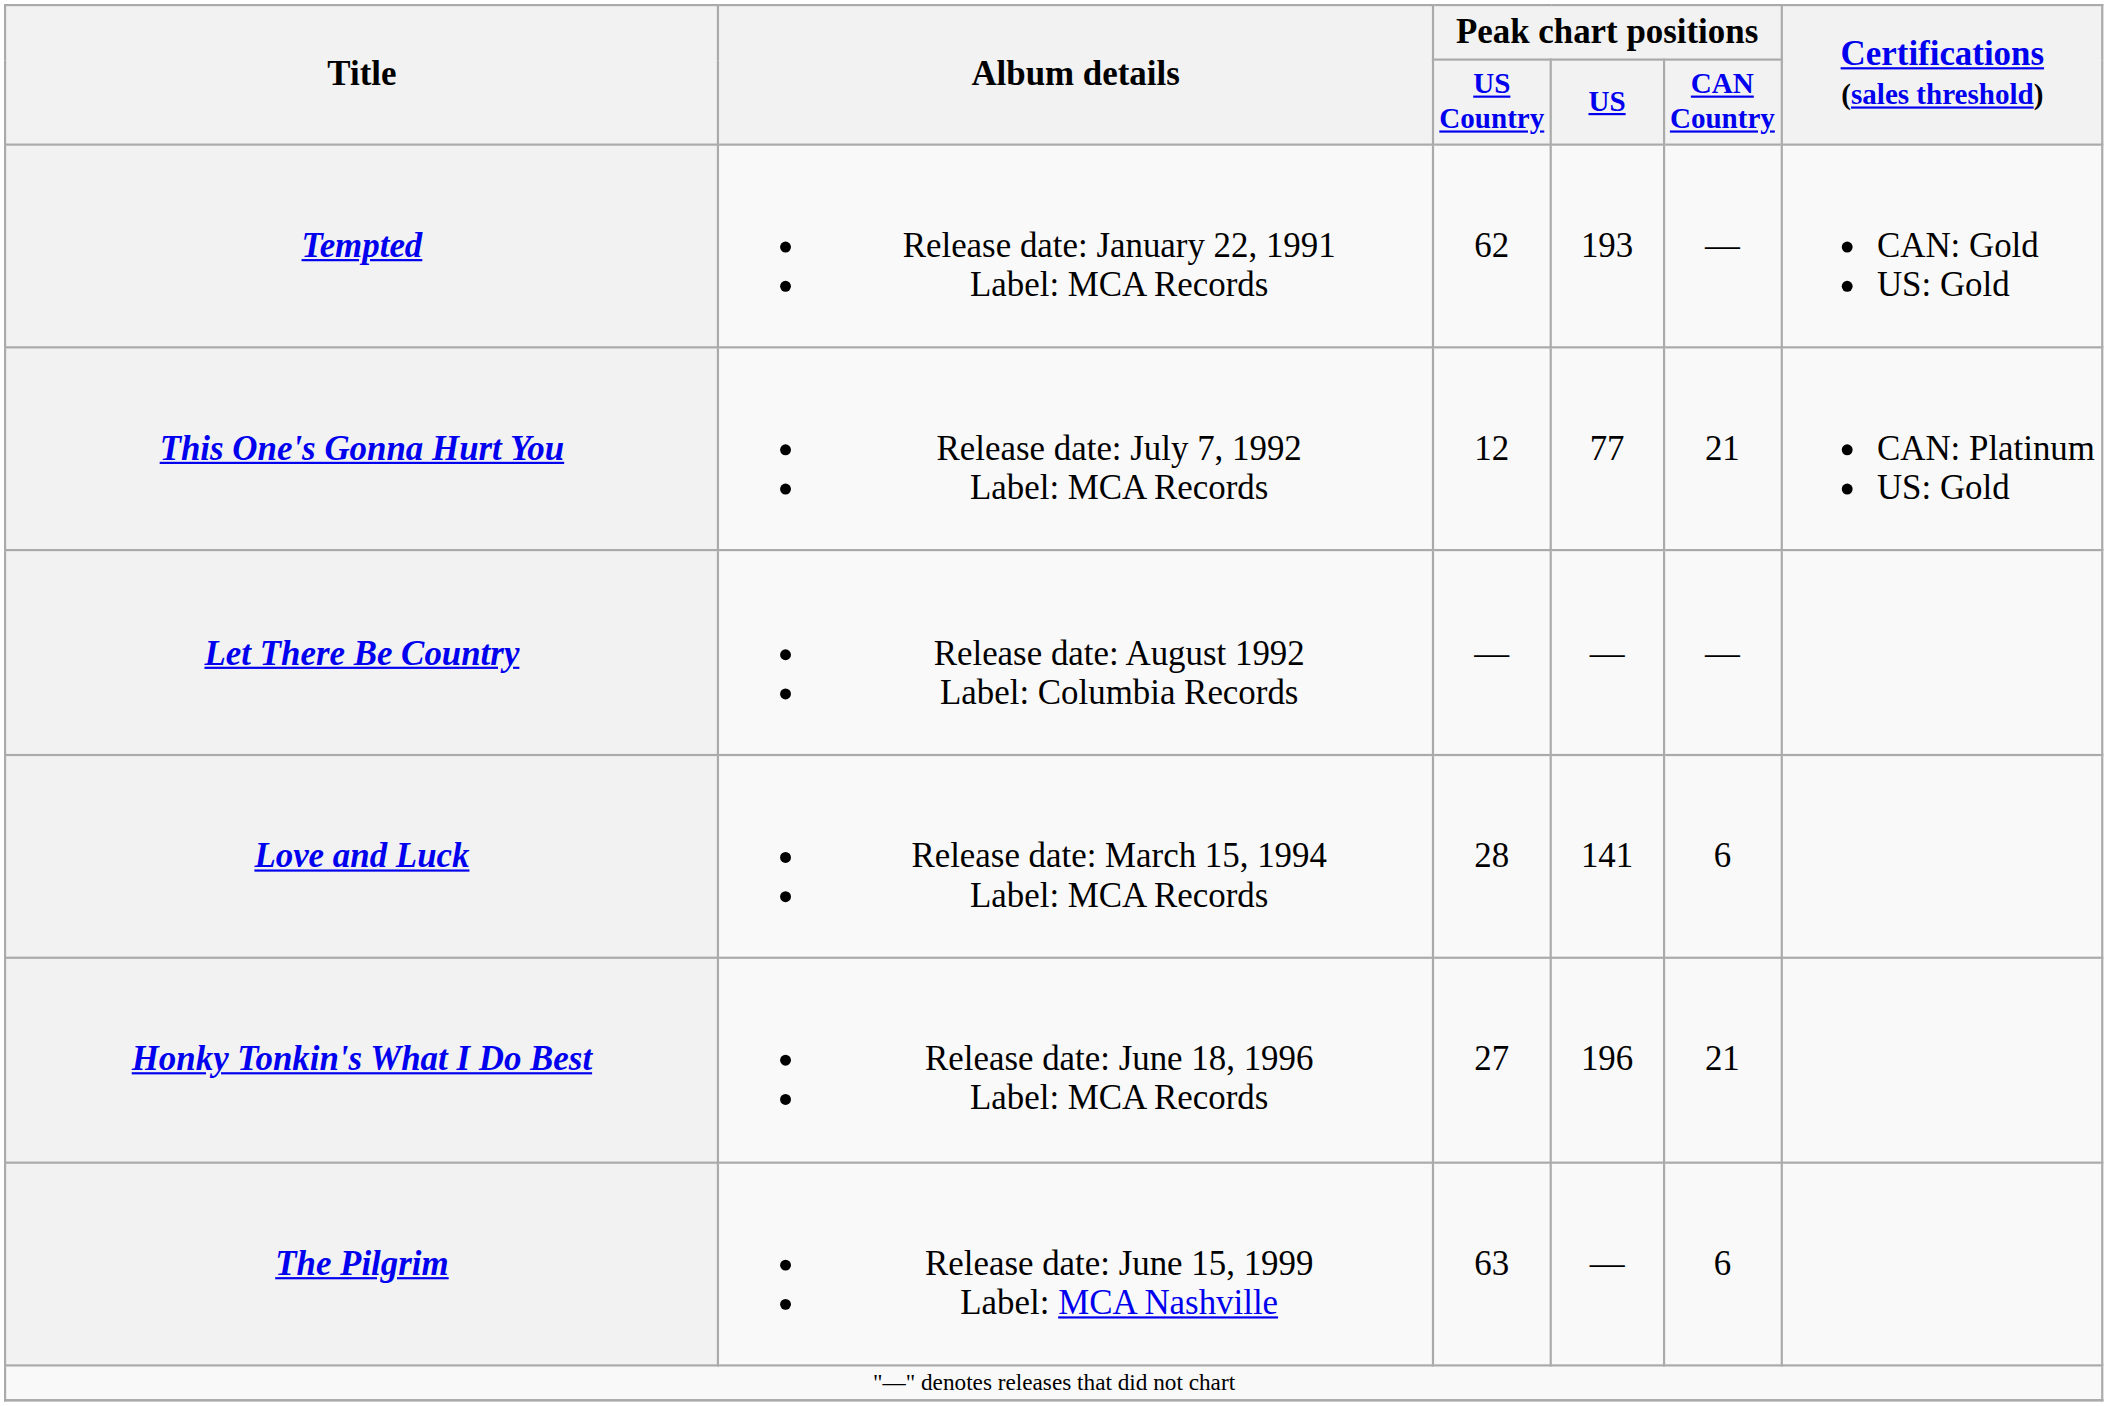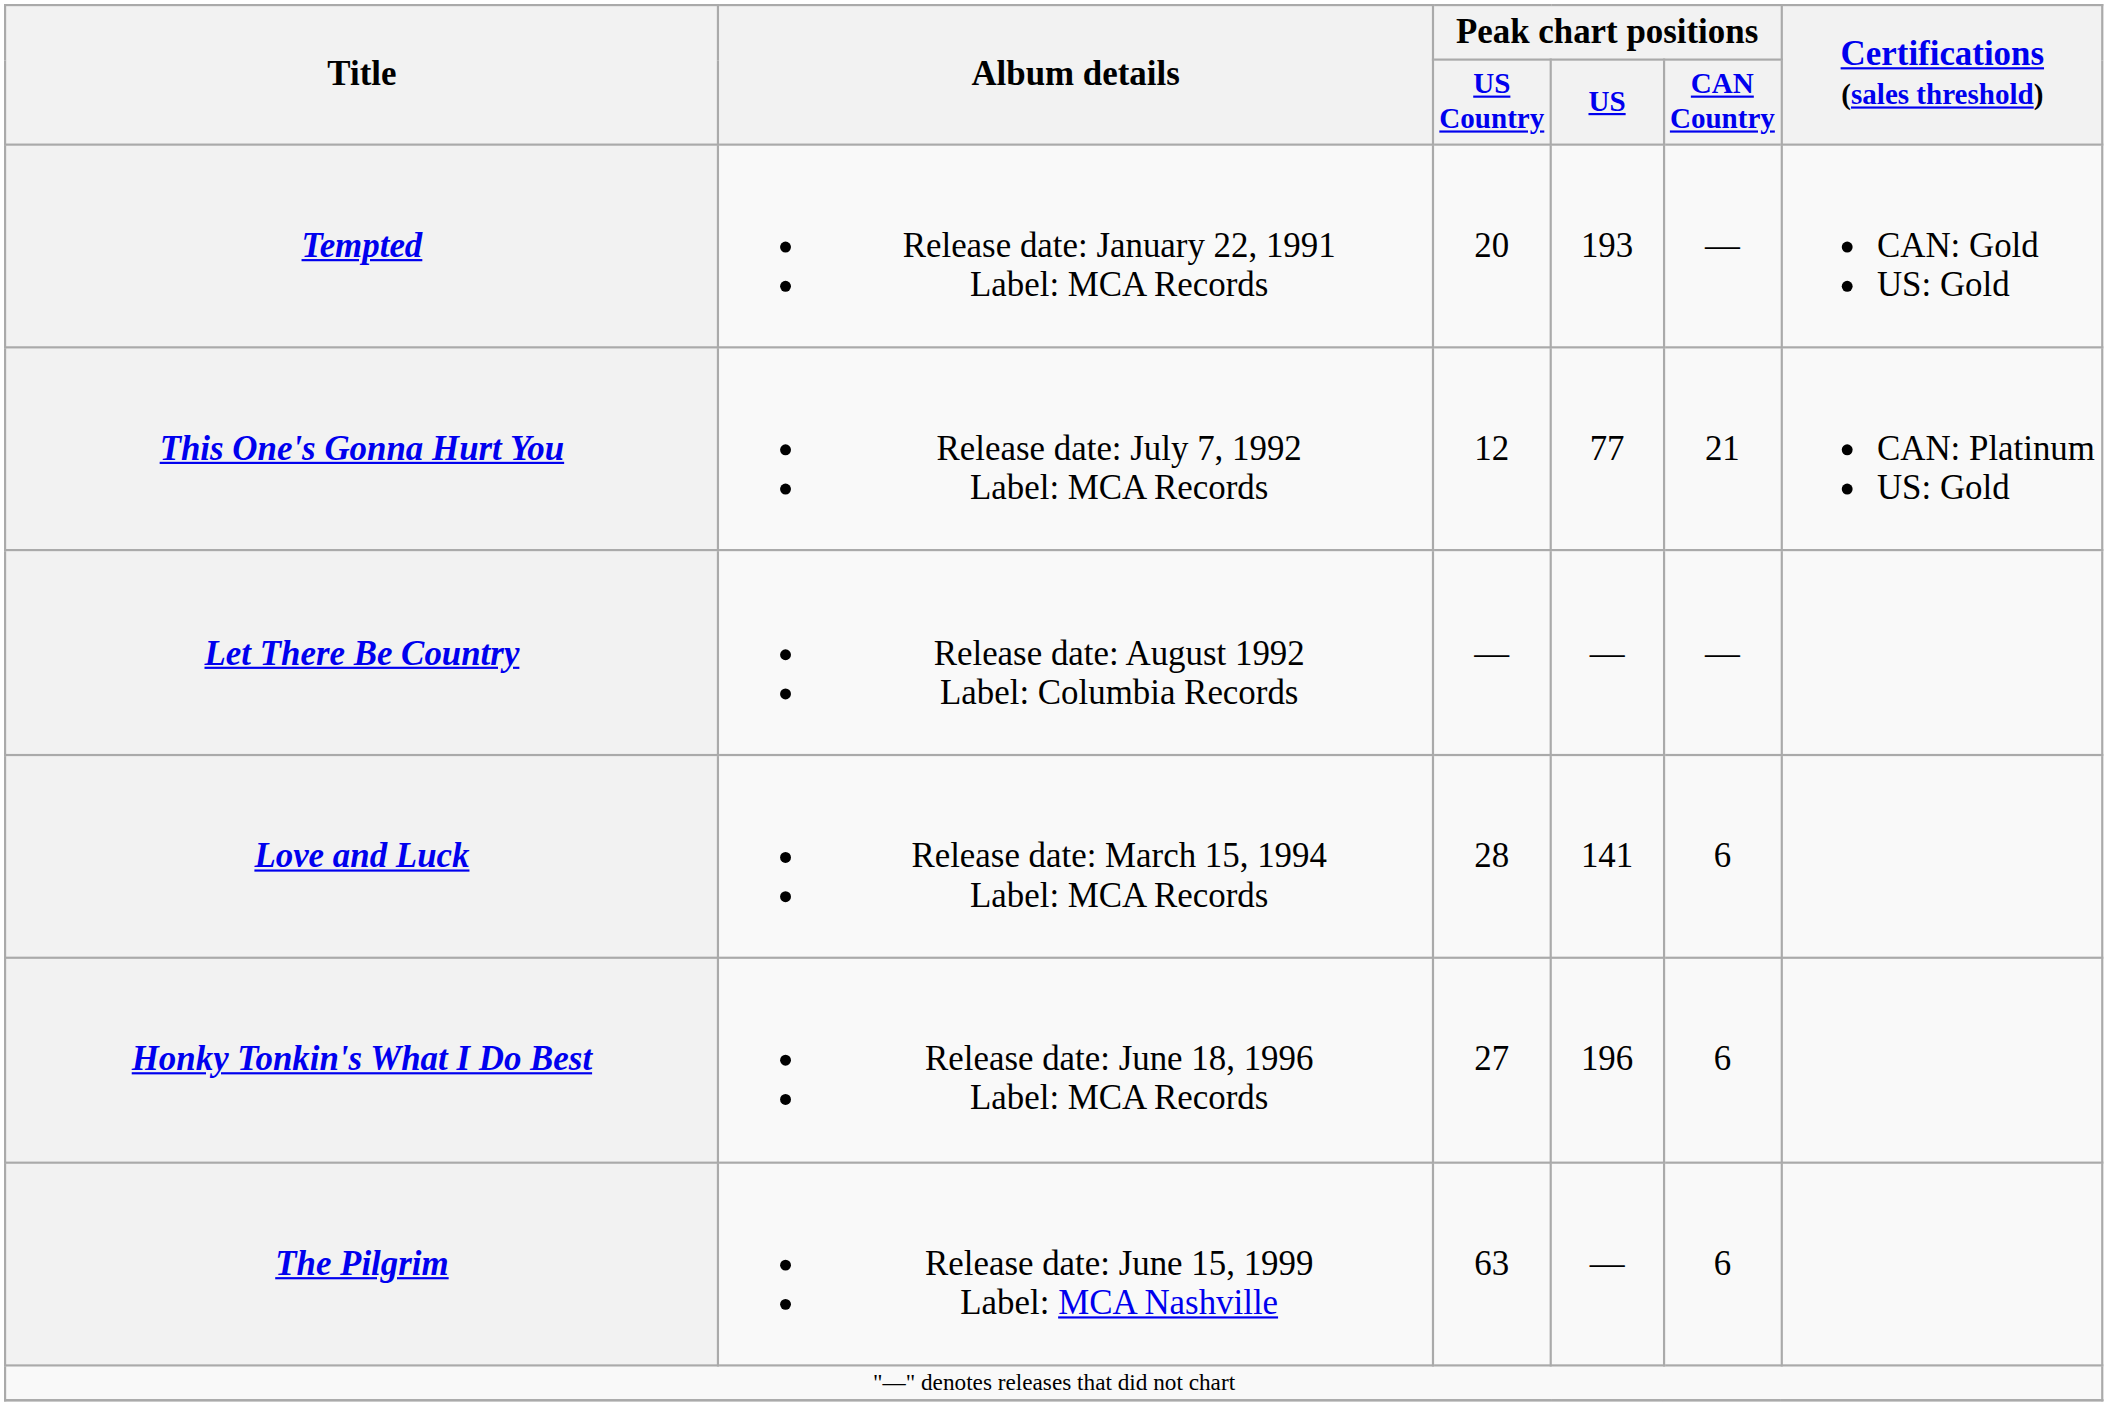 <table class="wikitable plainrowheaders" style="text-align:center;">
 <tr>
 <th rowspan="2" style="width:20em;">Title</th>
 <th rowspan="2" style="width:20em;">Album details</th>
 <th colspan="3">Peak chart positions</th>
 <th rowspan="2"><a href='#'>Certifications</a><br><small>(<a href='#'>sales threshold</a>)</small></th>
 </tr>
 <tr style="font-size:smaller;">
 <th width="45"><a href='#'>US Country</a><br></th>
 <th width="45"><a href='#'>US</a><br></th>
 <th width="45"><a href='#'>CAN Country</a></th>
 </tr>
 <tr>
 <th scope="row"><em><a href='#'>Tempted</a></em></th>
 <td><br><ul><li>Release date: January 22, 1991</li><li>Label: MCA Records</li></ul></td>
-<td>62</td>
+<td>20</td>
 <td>193</td>
 <td>—</td>
 <td align="left"><br><ul><li>CAN: Gold</li><li>US: Gold</li></ul></td>
 </tr>
 <tr>
 <th scope="row"><em><a href='#'>This One's Gonna Hurt You</a></em></th>
 <td><br><ul><li>Release date: July 7, 1992</li><li>Label: MCA Records</li></ul></td>
 <td>12</td>
 <td>77</td>
 <td>21</td>
 <td align="left"><br><ul><li>CAN: Platinum</li><li>US: Gold</li></ul></td>
 </tr>
 <tr>
 <th scope="row"><em><a href='#'>Let There Be Country</a></em></th>
 <td><br><ul><li>Release date: August 1992</li><li>Label: Columbia Records</li></ul></td>
 <td>—</td>
 <td>—</td>
 <td>—</td>
 <td></td>
 </tr>
 <tr>
 <th scope="row"><em><a href='#'>Love and Luck</a></em></th>
 <td><br><ul><li>Release date: March 15, 1994</li><li>Label: MCA Records</li></ul></td>
 <td>28</td>
 <td>141</td>
 <td>6</td>
 <td></td>
 </tr>
 <tr>
 <th scope="row"><em><a href='#'>Honky Tonkin's What I Do Best</a></em></th>
 <td><br><ul><li>Release date: June 18, 1996</li><li>Label: MCA Records</li></ul></td>
 <td>27</td>
 <td>196</td>
-<td>21</td>
+<td>6</td>
 <td></td>
 </tr>
 <tr>
 <th scope="row"><em><a href='#'>The Pilgrim</a></em></th>
 <td><br><ul><li>Release date: June 15, 1999</li><li>Label: <a href='#'>MCA Nashville</a></li></ul></td>
 <td>63</td>
 <td>—</td>
 <td>6</td>
 <td></td>
 </tr>
 <tr>
 <td colspan="6" style="font-size: 8pt">"—" denotes releases that did not chart</td>
 </tr>
 <tr>
 </tr>
 </table>
